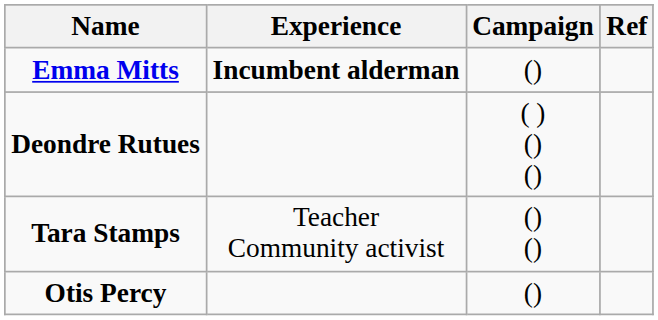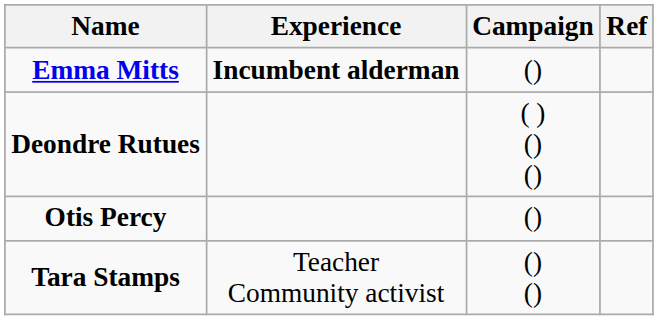 <table class="wikitable" style="text-align:center">
 <tr>
 <th>Name</th>
 <th>Experience</th>
 <th>Campaign</th>
 <th>Ref</th>
 </tr>
 <tr>
 <td><strong><a href='#'>Emma Mitts</a></strong></td>
 <td><strong>Incumbent alderman</strong></td>
 <td>()</td>
 <td></td>
 </tr>
 <tr>
 <td><strong>Deondre Rutues</strong></td>
 <td></td>
 <td>( )<br>()<br>()</td>
 <td></td>
 </tr>
 <tr>
+<td><strong>Otis Percy</strong></td>
+<td></td>
+<td>()</td>
+<td></td>
+</tr>
+<tr>
 <td><strong>Tara Stamps</strong></td>
 <td>Teacher<br>Community activist</td>
 <td>()<br>()</td>
 <td></td>
 </tr>
-<tr>
-<td><strong>Otis Percy</strong></td>
-<td></td>
-<td>()</td>
-<td></td>
-</tr>
 </table>
